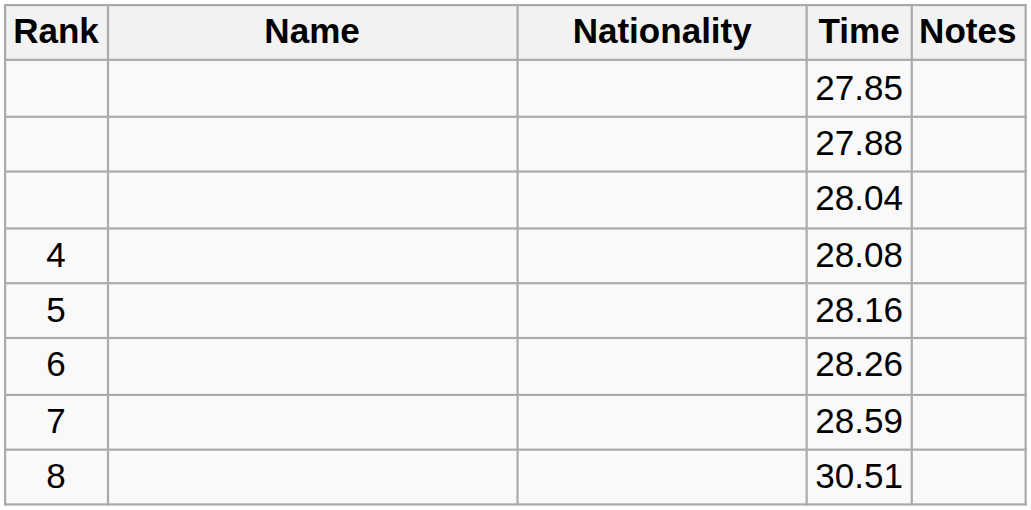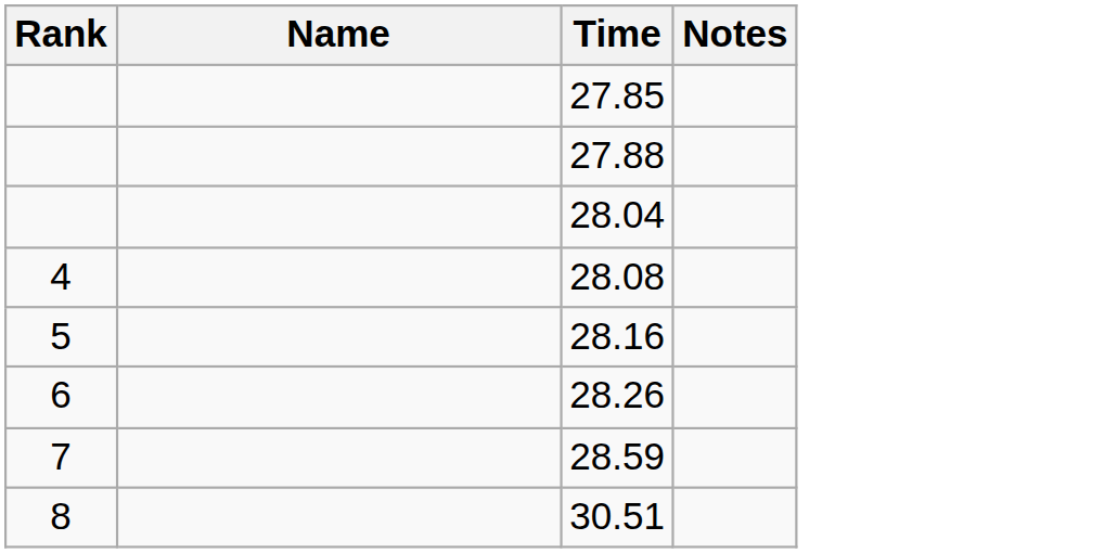 <table class="wikitable sortable" style="text-align:center">
 <tr>
 <th>Rank</th>
 <th style="width:180px">Name</th>
-<th style="width:125px">Nationality</th>
 <th>Time</th>
 <th>Notes</th>
 </tr>
 <tr>
 <td></td>
-<td style="text-align:left;"></td>
 <td style="text-align:left;"></td>
 <td>27.85</td>
 <td></td>
 </tr>
 <tr>
 <td></td>
 <td style="text-align:left;"></td>
-<td style="text-align:left;"></td>
 <td>27.88</td>
 <td></td>
 </tr>
 <tr>
 <td></td>
-<td style="text-align:left;"></td>
 <td style="text-align:left;"></td>
 <td>28.04</td>
 <td></td>
 </tr>
 <tr>
 <td>4</td>
 <td style="text-align:left;"></td>
-<td style="text-align:left;"></td>
 <td>28.08</td>
 <td></td>
 </tr>
 <tr>
 <td>5</td>
-<td style="text-align:left;"></td>
 <td style="text-align:left;"></td>
 <td>28.16</td>
 <td></td>
 </tr>
 <tr>
 <td>6</td>
 <td style="text-align:left;"></td>
-<td style="text-align:left;"></td>
 <td>28.26</td>
 <td></td>
 </tr>
 <tr>
 <td>7</td>
-<td style="text-align:left;"></td>
 <td style="text-align:left;"></td>
 <td>28.59</td>
 <td></td>
 </tr>
 <tr>
 <td>8</td>
 <td style="text-align:left;"></td>
-<td style="text-align:left;"></td>
 <td>30.51</td>
 <td></td>
 </tr>
 </table>
